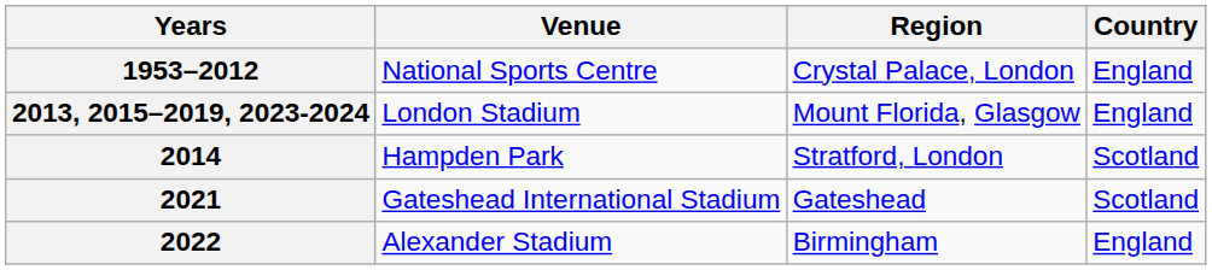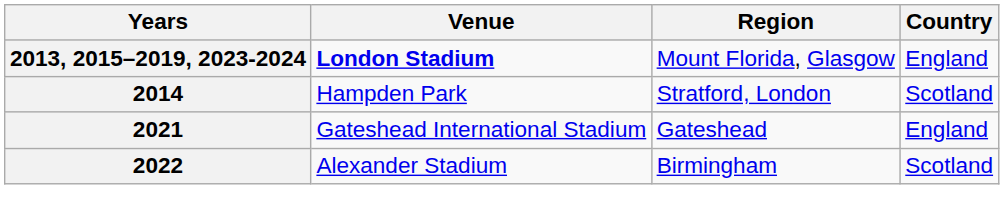 <table class="wikitable plainrowheaders">
 <tr>
 <th scope="col">Years</th>
 <th scope="col">Venue</th>
 <th scope="col">Region</th>
 <th scope="col">Country</th>
 </tr>
 <tr>
-<th scope="row">1953–2012</th>
-<td><a href='#'>National Sports Centre</a></td>
-<td><a href='#'>Crystal Palace, London</a></td>
-<td><a href='#'>England</a></td>
-</tr>
-<tr>
 <th scope="row">2013, 2015–2019, 2023-2024</th>
-<td><a href='#'>London Stadium</a></td>
+<td><strong><a href='#'>London Stadium</a></strong></td>
 <td><a href='#'>Mount Florida</a>, <a href='#'>Glasgow</a></td>
 <td><a href='#'>England</a></td>
 </tr>
 <tr>
 <th scope="row">2014</th>
 <td><a href='#'>Hampden Park</a></td>
 <td><a href='#'>Stratford, London</a></td>
 <td><a href='#'>Scotland</a></td>
 </tr>
 <tr>
 <th scope="row">2021</th>
 <td><a href='#'>Gateshead International Stadium</a></td>
 <td><a href='#'>Gateshead</a></td>
-<td><a href='#'>Scotland</a></td>
+<td><a href='#'>England</a></td>
 </tr>
 <tr>
 <th scope="row">2022</th>
 <td><a href='#'>Alexander Stadium</a></td>
 <td><a href='#'>Birmingham</a></td>
-<td><a href='#'>England</a></td>
+<td><a href='#'>Scotland</a></td>
 </tr>
 </table>
